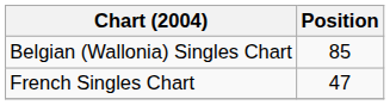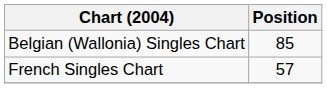 <table class="wikitable sortable">
 <tr>
 <th>Chart (2004)</th>
 <th>Position</th>
 </tr>
 <tr>
 <td>Belgian (Wallonia) Singles Chart</td>
 <td align="center">85</td>
 </tr>
 <tr>
 <td>French Singles Chart</td>
-<td align="center">47</td>
+<td align="center">57</td>
 </tr>
 <tr>
 </tr>
 </table>
